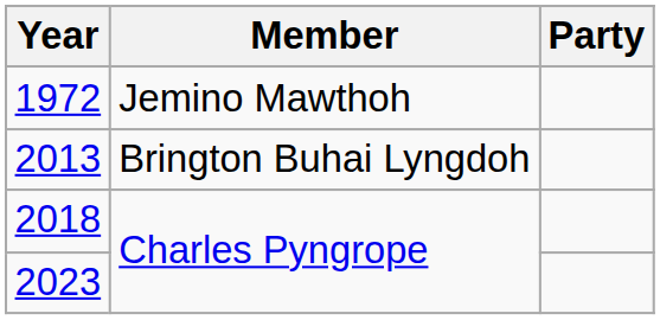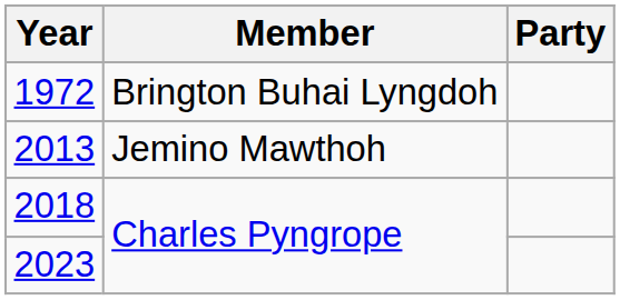 <table class="wikitable sortable">
 <tr>
 <th>Year</th>
 <th>Member</th>
 <th colspan="2">Party</th>
 </tr>
 <tr>
 <td><a href='#'>1972</a></td>
-<td>Jemino Mawthoh</td>
+<td>Brington Buhai Lyngdoh</td>
 <td></td>
 </tr>
 <tr>
 <td><a href='#'>2013</a></td>
-<td>Brington Buhai Lyngdoh</td>
+<td>Jemino Mawthoh</td>
 <td></td>
 </tr>
 <tr>
 <td><a href='#'>2018</a></td>
 <td rowspan=2><a href='#'>Charles Pyngrope</a></td>
 <td></td>
 </tr>
 <tr>
 <td><a href='#'>2023</a></td>
 <td></td>
 </tr>
 </table>
